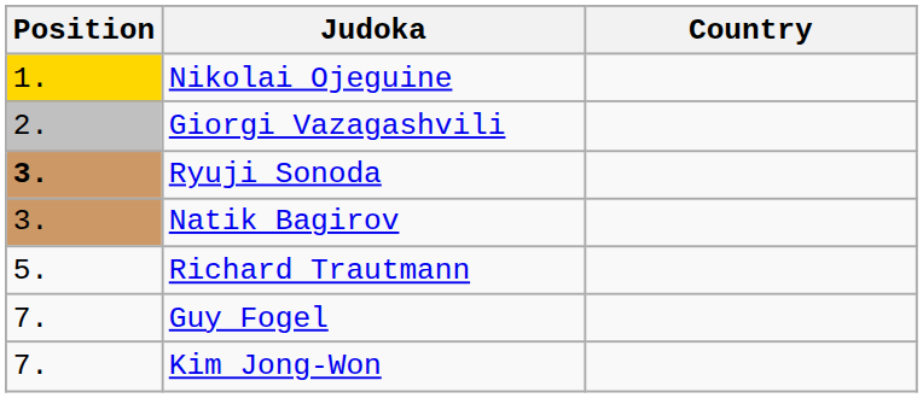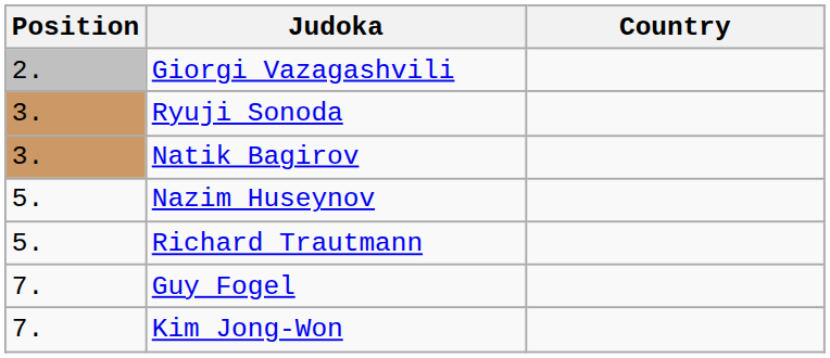 <table class=wikitable>
 <tr>
 <th>Position</th>
 <th width=180>Judoka</th>
 <th width=140>Country</th>
 </tr>
 <tr>
-<td bgcolor=gold>1.</td>
-<td><a href='#'>Nikolai Ojeguine</a></td>
-<td></td>
-</tr>
-<tr>
 <td bgcolor=silver>2.</td>
 <td><a href='#'>Giorgi Vazagashvili</a></td>
 <td></td>
 </tr>
 <tr>
-<td bgcolor=CC9966><strong>3.</strong></td>
+<td bgcolor=CC9966>3.</td>
 <td><a href='#'>Ryuji Sonoda</a></td>
 <td></td>
 </tr>
 <tr>
 <td bgcolor=CC9966>3.</td>
 <td><a href='#'>Natik Bagirov</a></td>
+<td></td>
+</tr>
+<tr>
+<td>5.</td>
+<td><a href='#'>Nazim Huseynov</a></td>
 <td></td>
 </tr>
 <tr>
 <td>5.</td>
 <td><a href='#'>Richard Trautmann</a></td>
 <td></td>
 </tr>
 <tr>
 <td>7.</td>
 <td><a href='#'>Guy Fogel</a></td>
 <td></td>
 </tr>
 <tr>
 <td>7.</td>
 <td><a href='#'>Kim Jong-Won</a></td>
 <td></td>
 </tr>
 </table>
